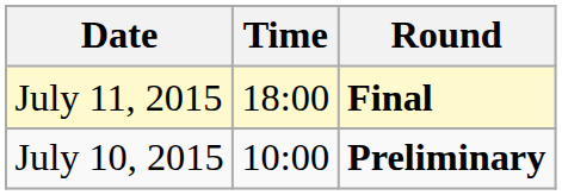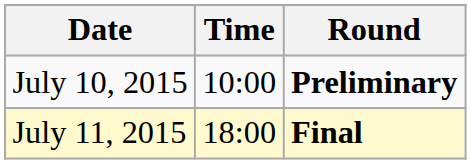 <table class="wikitable">
 <tr>
 <th>Date</th>
 <th>Time</th>
 <th>Round</th>
 </tr>
+<tr>
+<td>July 10, 2015</td>
+<td>10:00</td>
+<td><strong>Preliminary</strong></td>
+</tr>
 <tr style=background:lemonchiffon>
 <td>July 11, 2015</td>
 <td>18:00</td>
 <td><strong>Final</strong></td>
 </tr>
-<tr>
-<td>July 10, 2015</td>
-<td>10:00</td>
-<td><strong>Preliminary</strong></td>
-</tr>
 </table>
